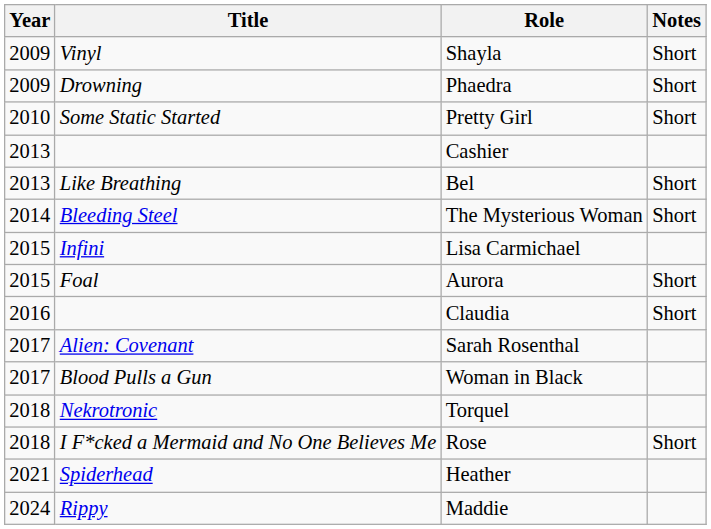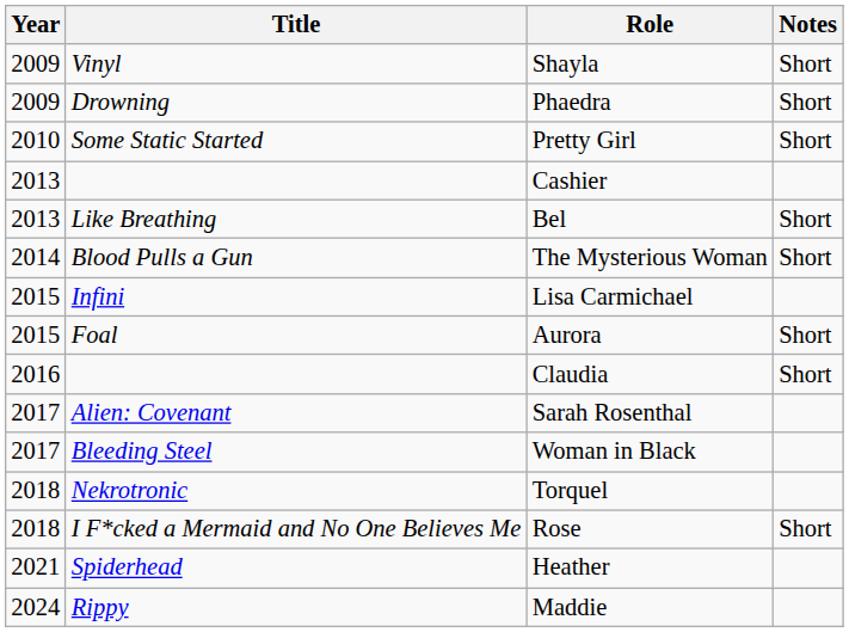 <table class="wikitable sortable">
 <tr>
 <th>Year</th>
 <th>Title</th>
 <th>Role</th>
 <th class="unsortable">Notes</th>
 </tr>
 <tr>
 <td>2009</td>
 <td><em>Vinyl</em></td>
 <td>Shayla</td>
 <td>Short</td>
 </tr>
 <tr>
 <td>2009</td>
 <td><em>Drowning</em></td>
 <td>Phaedra</td>
 <td>Short</td>
 </tr>
 <tr>
 <td>2010</td>
 <td><em>Some Static Started</em></td>
 <td>Pretty Girl</td>
 <td>Short</td>
 </tr>
 <tr>
 <td>2013</td>
 <td><em></em></td>
 <td>Cashier</td>
 <td></td>
 </tr>
 <tr>
 <td>2013</td>
 <td><em>Like Breathing</em></td>
 <td>Bel</td>
 <td>Short</td>
 </tr>
 <tr>
 <td>2014</td>
-<td><em><a href='#'>Bleeding Steel</a></em></td>
+<td><em>Blood Pulls a Gun</em></td>
 <td>The Mysterious Woman</td>
 <td>Short</td>
 </tr>
 <tr>
 <td>2015</td>
 <td><em><a href='#'>Infini</a></em></td>
 <td>Lisa Carmichael</td>
 <td></td>
 </tr>
 <tr>
 <td>2015</td>
 <td><em>Foal</em></td>
 <td>Aurora</td>
 <td>Short</td>
 </tr>
 <tr>
 <td>2016</td>
 <td><em></em></td>
 <td>Claudia</td>
 <td>Short</td>
 </tr>
 <tr>
 <td>2017</td>
 <td><em><a href='#'>Alien: Covenant</a></em></td>
 <td>Sarah Rosenthal</td>
 <td></td>
 </tr>
 <tr>
 <td>2017</td>
-<td><em>Blood Pulls a Gun</em></td>
+<td><em><a href='#'>Bleeding Steel</a></em></td>
 <td>Woman in Black</td>
 <td></td>
 </tr>
 <tr>
 <td>2018</td>
 <td><em><a href='#'>Nekrotronic</a></em></td>
 <td>Torquel</td>
 <td></td>
 </tr>
 <tr>
 <td>2018</td>
 <td><em>I F*cked a Mermaid and No One Believes Me</em></td>
 <td>Rose</td>
 <td>Short</td>
 </tr>
 <tr>
 <td>2021</td>
 <td><em><a href='#'>Spiderhead</a></em></td>
 <td>Heather</td>
 <td></td>
 </tr>
 <tr>
 <td>2024</td>
 <td><em><a href='#'>Rippy</a></em></td>
 <td>Maddie</td>
 <td></td>
 </tr>
 </table>
